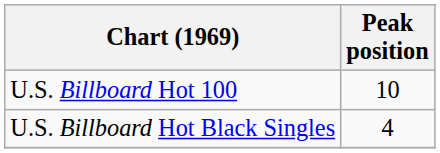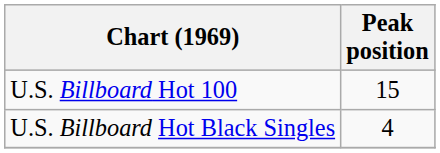 <table class="wikitable sortable">
 <tr>
 <th>Chart (1969)</th>
 <th>Peak<br>position</th>
 </tr>
 <tr>
 <td>U.S. <a href='#'><em>Billboard</em> Hot 100</a></td>
-<td align="center">10</td>
+<td align="center">15</td>
 </tr>
 <tr>
 <td>U.S. <em>Billboard</em> <a href='#'>Hot Black Singles</a></td>
 <td align="center">4</td>
 </tr>
 <tr>
 </tr>
 </table>
